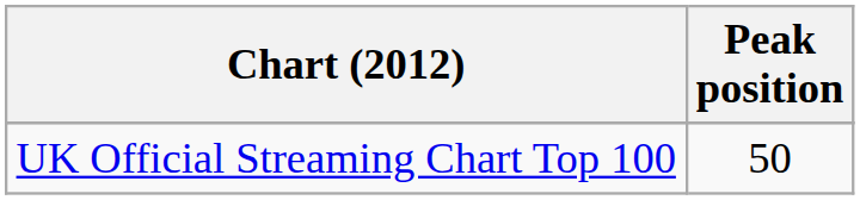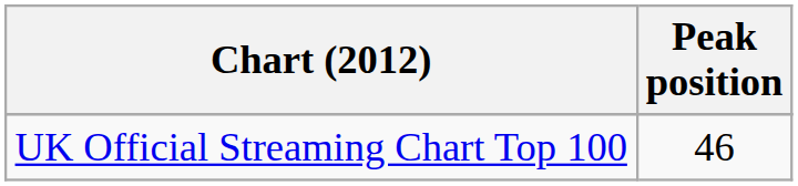 <table class="wikitable sortable">
 <tr>
 <th>Chart (2012)</th>
 <th>Peak<br>position</th>
 </tr>
 <tr>
 </tr>
 <tr>
 </tr>
 <tr>
 </tr>
 <tr>
 </tr>
 <tr>
 </tr>
 <tr>
 </tr>
 <tr>
 <td><a href='#'>UK Official Streaming Chart Top 100</a></td>
-<td style="text-align:center;">50</td>
+<td style="text-align:center;">46</td>
 </tr>
 </table>
